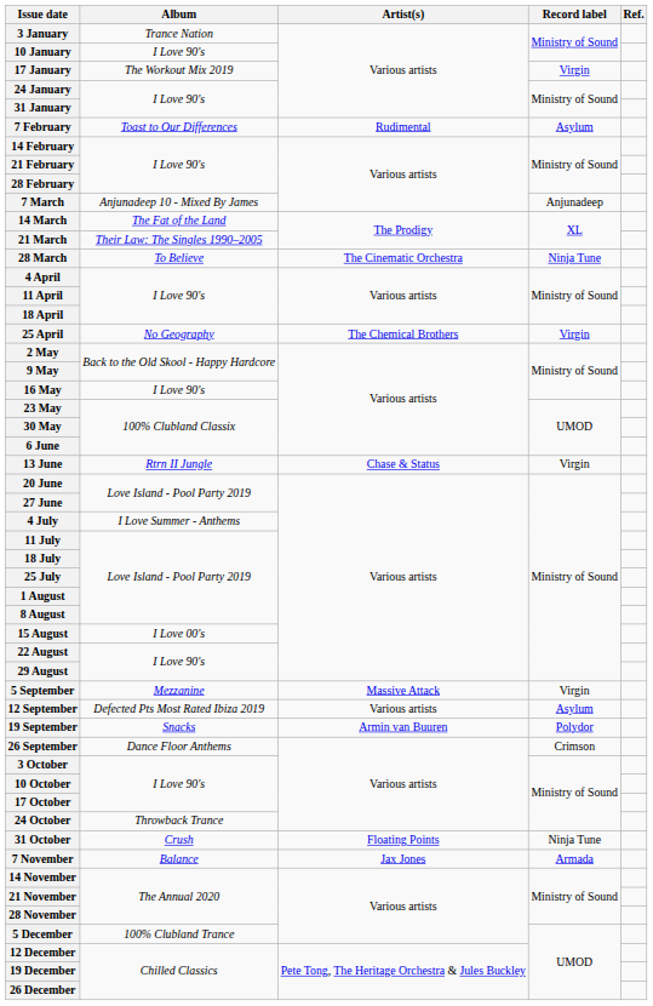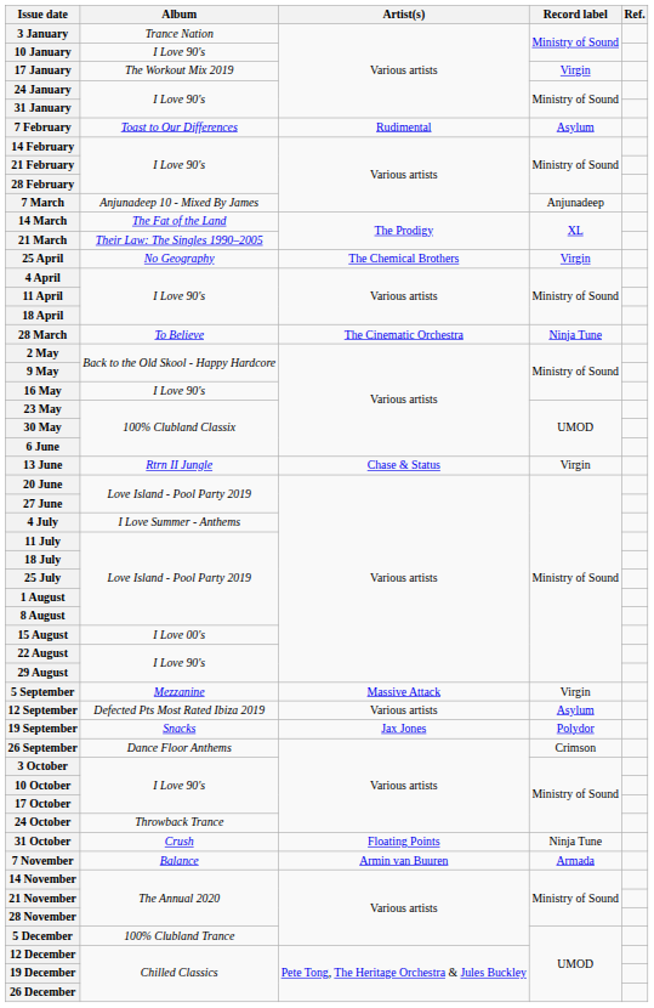 <table class="wikitable plainrowheaders">
 <tr>
 <th scope="col">Issue date</th>
 <th scope="col">Album</th>
 <th scope="col">Artist(s)</th>
 <th scope="col">Record label</th>
 <th scope="col">Ref.</th>
 </tr>
 <tr>
 <th scope="row">3 January</th>
 <td align="center"><em>Trance Nation</em></td>
 <td align="center" rowspan="5">Various artists</td>
 <td align="center" rowspan="2"><a href='#'>Ministry of Sound</a></td>
 <td align="center"></td>
 </tr>
 <tr>
 <th scope="row">10 January</th>
 <td align="center"><em>I Love 90's</em></td>
 <td align="center"></td>
 </tr>
 <tr>
 <th scope="row">17 January</th>
 <td align="center"><em>The Workout Mix 2019</em></td>
 <td align="center"><a href='#'>Virgin</a></td>
 <td align="center"></td>
 </tr>
 <tr>
 <th scope="row">24 January</th>
 <td align="center" rowspan="2"><em>I Love 90's</em></td>
 <td align="center" rowspan="2">Ministry of Sound</td>
 <td align="center"></td>
 </tr>
 <tr>
 <th scope="row">31 January</th>
 <td align="center"></td>
 </tr>
 <tr>
 <th scope="row">7 February</th>
 <td align="center"><em><a href='#'>Toast to Our Differences</a></em></td>
 <td align="center"><a href='#'>Rudimental</a></td>
 <td align="center"><a href='#'>Asylum</a></td>
 <td align="center"></td>
 </tr>
 <tr>
 <th scope="row">14 February</th>
 <td align="center" rowspan="3"><em>I Love 90's</em></td>
 <td align="center" rowspan="4">Various artists</td>
 <td align="center" rowspan="3">Ministry of Sound</td>
 <td align="center"></td>
 </tr>
 <tr>
 <th scope="row">21 February</th>
 <td align="center"></td>
 </tr>
 <tr>
 <th scope="row">28 February</th>
 <td align="center"></td>
 </tr>
 <tr>
 <th scope="row">7 March</th>
 <td align="center"><em>Anjunadeep 10 - Mixed By James</em></td>
 <td align="center">Anjunadeep</td>
 <td align="center"></td>
 </tr>
 <tr>
 <th scope="row">14 March</th>
 <td align="center"><em><a href='#'>The Fat of the Land</a></em></td>
 <td align="center" rowspan="2"><a href='#'>The Prodigy</a></td>
 <td align="center" rowspan="2"><a href='#'>XL</a></td>
 <td align="center"></td>
 </tr>
 <tr>
 <th scope="row">21 March</th>
 <td align="center"><em><a href='#'>Their Law: The Singles 1990–2005</a></em></td>
 <td align="center"></td>
 </tr>
 <tr>
-<th scope="row">28 March</th>
-<td align="center"><em><a href='#'>To Believe</a></em></td>
-<td align="center"><a href='#'>The Cinematic Orchestra</a></td>
-<td align="center"><a href='#'>Ninja Tune</a></td>
+<th scope="row">25 April</th>
+<td align="center"><em><a href='#'>No Geography</a></em></td>
+<td align="center"><a href='#'>The Chemical Brothers</a></td>
+<td align="center"><a href='#'>Virgin</a></td>
 <td align="center"></td>
 </tr>
 <tr>
 <th scope="row">4 April</th>
 <td align="center" rowspan="3"><em>I Love 90's</em></td>
 <td align="center" rowspan="3">Various artists</td>
 <td align="center" rowspan="3">Ministry of Sound</td>
 <td align="center"></td>
 </tr>
 <tr>
 <th scope="row">11 April</th>
 <td align="center"></td>
 </tr>
 <tr>
 <th scope="row">18 April</th>
 <td align="center"></td>
 </tr>
 <tr>
-<th scope="row">25 April</th>
-<td align="center"><em><a href='#'>No Geography</a></em></td>
-<td align="center"><a href='#'>The Chemical Brothers</a></td>
-<td align="center"><a href='#'>Virgin</a></td>
+<th scope="row">28 March</th>
+<td align="center"><em><a href='#'>To Believe</a></em></td>
+<td align="center"><a href='#'>The Cinematic Orchestra</a></td>
+<td align="center"><a href='#'>Ninja Tune</a></td>
 <td align="center"></td>
 </tr>
 <tr>
 <th scope="row">2 May</th>
 <td align="center" rowspan="2"><em>Back to the Old Skool - Happy Hardcore</em></td>
 <td align="center" rowspan="6">Various artists</td>
 <td align="center" rowspan="3">Ministry of Sound</td>
 <td align="center"></td>
 </tr>
 <tr>
 <th scope="row">9 May</th>
 <td align="center"></td>
 </tr>
 <tr>
 <th scope="row">16 May</th>
 <td align="center"><em>I Love 90's</em></td>
 <td align="center"></td>
 </tr>
 <tr>
 <th scope="row">23 May</th>
 <td align="center" rowspan="3"><em>100% Clubland Classix</em></td>
 <td align="center" rowspan="3">UMOD</td>
 <td align="center"></td>
 </tr>
 <tr>
 <th scope="row">30 May</th>
 <td align="center"></td>
 </tr>
 <tr>
 <th scope="row">6 June</th>
 <td align="center"></td>
 </tr>
 <tr>
 <th scope="row">13 June</th>
 <td align="center"><em><a href='#'>Rtrn II Jungle</a></em></td>
 <td align="center"><a href='#'>Chase & Status</a></td>
 <td align="center">Virgin</td>
 <td align="center"></td>
 </tr>
 <tr>
 <th scope="row">20 June</th>
 <td align="center" rowspan="2"><em>Love Island - Pool Party 2019</em></td>
 <td align="center" rowspan="11">Various artists</td>
 <td align="center" rowspan="11">Ministry of Sound</td>
 <td align="center"></td>
 </tr>
 <tr>
 <th scope="row">27 June</th>
 <td align="center"></td>
 </tr>
 <tr>
 <th scope="row">4 July</th>
 <td align="center"><em>I Love Summer - Anthems</em></td>
 <td align="center"></td>
 </tr>
 <tr>
 <th scope="row">11 July</th>
 <td align="center" rowspan="5"><em>Love Island - Pool Party 2019</em></td>
 <td align="center"></td>
 </tr>
 <tr>
 <th scope="row">18 July</th>
 <td align="center"></td>
 </tr>
 <tr>
 <th scope="row">25 July</th>
 <td align="center"></td>
 </tr>
 <tr>
 <th scope="row">1 August</th>
 <td align="center"></td>
 </tr>
 <tr>
 <th scope="row">8 August</th>
 <td align="center"></td>
 </tr>
 <tr>
 <th scope="row">15 August</th>
 <td align="center"><em>I Love 00's</em></td>
 <td align="center"></td>
 </tr>
 <tr>
 <th scope="row">22 August</th>
 <td align="center" rowspan="2"><em>I Love 90's</em></td>
 <td align="center"></td>
 </tr>
 <tr>
 <th scope="row">29 August</th>
 <td align="center"></td>
 </tr>
 <tr>
 <th scope="row">5 September</th>
 <td align="center"><em><a href='#'>Mezzanine</a></em></td>
 <td align="center"><a href='#'>Massive Attack</a></td>
 <td align="center">Virgin</td>
 <td align="center"></td>
 </tr>
 <tr>
 <th scope="row">12 September</th>
 <td align="center"><em>Defected Pts Most Rated Ibiza 2019</em></td>
 <td align="center">Various artists</td>
 <td align="center"><a href='#'>Asylum</a></td>
 <td align="center"></td>
 </tr>
 <tr>
 <th scope="row">19 September</th>
 <td align="center"><em><a href='#'>Snacks</a></em></td>
-<td align="center"><a href='#'>Armin van Buuren</a></td>
+<td align="center"><a href='#'>Jax Jones</a></td>
 <td align="center"><a href='#'>Polydor</a></td>
 <td align="center"></td>
 </tr>
 <tr>
 <th scope="row">26 September</th>
 <td align="center"><em>Dance Floor Anthems</em></td>
 <td align="center" rowspan="5">Various artists</td>
 <td align="center">Crimson</td>
 <td align="center"></td>
 </tr>
 <tr>
 <th scope="row">3 October</th>
 <td align="center" rowspan="3"><em>I Love 90's</em></td>
 <td align="center" rowspan="4">Ministry of Sound</td>
 <td align="center"></td>
 </tr>
 <tr>
 <th scope="row">10 October</th>
 <td align="center"></td>
 </tr>
 <tr>
 <th scope="row">17 October</th>
 <td align="center"></td>
 </tr>
 <tr>
 <th scope="row">24 October</th>
 <td align="center"><em>Throwback Trance</em></td>
 <td align="center"></td>
 </tr>
 <tr>
 <th scope="row">31 October</th>
 <td align="center"><em><a href='#'>Crush</a></em></td>
 <td align="center"><a href='#'>Floating Points</a></td>
 <td align="center">Ninja Tune</td>
 <td align="center"></td>
 </tr>
 <tr>
 <th scope="row">7 November</th>
 <td align="center"><em><a href='#'>Balance</a></em></td>
-<td align="center"><a href='#'>Jax Jones</a></td>
+<td align="center"><a href='#'>Armin van Buuren</a></td>
 <td align="center"><a href='#'>Armada</a></td>
 <td align="center"></td>
 </tr>
 <tr>
 <th scope="row">14 November</th>
 <td align="center" rowspan="3"><em>The Annual 2020</em></td>
 <td align="center" rowspan="4">Various artists</td>
 <td align="center" rowspan="3">Ministry of Sound</td>
 <td align="center"></td>
 </tr>
 <tr>
 <th scope="row">21 November</th>
 <td align="center"></td>
 </tr>
 <tr>
 <th scope="row">28 November</th>
 <td align="center"></td>
 </tr>
 <tr>
 <th scope="row">5 December</th>
 <td align="center"><em>100% Clubland Trance</em></td>
 <td align="center" rowspan="4">UMOD</td>
 <td align="center"></td>
 </tr>
 <tr>
 <th scope="row">12 December</th>
 <td align="center" rowspan="3"><em>Chilled Classics</em></td>
 <td align="center" rowspan="3"><a href='#'>Pete Tong</a>, <a href='#'>The Heritage Orchestra</a> & <a href='#'>Jules Buckley</a></td>
 <td align="center"></td>
 </tr>
 <tr>
 <th scope="row">19 December</th>
 <td align="center"></td>
 </tr>
 <tr>
 <th scope="row">26 December</th>
 <td align="center"></td>
 </tr>
 </table>
